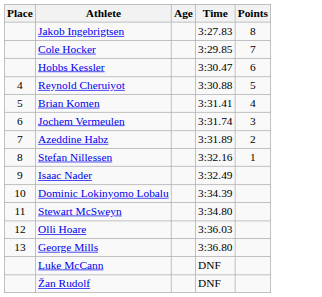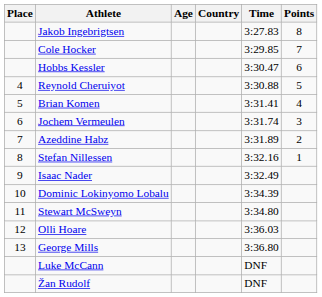 <table class="wikitable mw-datatable sortable">
 <tr>
 <th>Place</th>
 <th>Athlete</th>
 <th>Age</th>
+<th>Country</th>
 <th>Time</th>
 <th>Points</th>
 </tr>
 <tr>
 <td align=center></td>
 <td><a href='#'>Jakob Ingebrigtsen</a></td>
+<td></td>
 <td></td>
 <td>3:27.83</td>
 <td align=center>8</td>
 </tr>
 <tr>
 <td align=center></td>
 <td><a href='#'>Cole Hocker</a></td>
 <td></td>
+<td></td>
 <td>3:29.85</td>
 <td align=center>7</td>
 </tr>
 <tr>
 <td align=center></td>
 <td><a href='#'>Hobbs Kessler</a></td>
+<td></td>
 <td></td>
 <td>3:30.47</td>
 <td align=center>6</td>
 </tr>
 <tr>
 <td align=center>4</td>
 <td><a href='#'>Reynold Cheruiyot</a></td>
 <td></td>
+<td></td>
 <td>3:30.88</td>
 <td align=center>5</td>
 </tr>
 <tr>
 <td align=center>5</td>
 <td><a href='#'>Brian Komen</a></td>
+<td></td>
 <td></td>
 <td>3:31.41</td>
 <td align=center>4</td>
 </tr>
 <tr>
 <td align=center>6</td>
 <td><a href='#'>Jochem Vermeulen</a></td>
 <td></td>
+<td></td>
 <td>3:31.74</td>
 <td align=center>3</td>
 </tr>
 <tr>
 <td align=center>7</td>
 <td><a href='#'>Azeddine Habz</a></td>
+<td></td>
 <td></td>
 <td>3:31.89</td>
 <td align=center>2</td>
 </tr>
 <tr>
 <td align=center>8</td>
 <td><a href='#'>Stefan Nillessen</a></td>
 <td></td>
+<td></td>
 <td>3:32.16</td>
 <td align=center>1</td>
 </tr>
 <tr>
 <td align=center>9</td>
 <td><a href='#'>Isaac Nader</a></td>
+<td></td>
 <td></td>
 <td>3:32.49</td>
 <td align=center></td>
 </tr>
 <tr>
 <td align=center>10</td>
 <td><a href='#'>Dominic Lokinyomo Lobalu</a></td>
 <td></td>
+<td></td>
 <td>3:34.39</td>
 <td align=center></td>
 </tr>
 <tr>
 <td align=center>11</td>
 <td><a href='#'>Stewart McSweyn</a></td>
+<td></td>
 <td></td>
 <td>3:34.80</td>
 <td align=center></td>
 </tr>
 <tr>
 <td align=center>12</td>
 <td><a href='#'>Olli Hoare</a></td>
 <td></td>
+<td></td>
 <td>3:36.03</td>
 <td align=center></td>
 </tr>
 <tr>
 <td align=center>13</td>
 <td><a href='#'>George Mills</a></td>
+<td></td>
 <td></td>
 <td>3:36.80</td>
 <td align=center></td>
 </tr>
 <tr>
 <td align=center></td>
 <td><a href='#'>Luke McCann</a></td>
 <td></td>
+<td></td>
 <td>DNF</td>
 <td align=center></td>
 </tr>
 <tr>
 <td align=center></td>
 <td><a href='#'>Žan Rudolf</a></td>
 <td></td>
+<td></td>
 <td>DNF</td>
 <td align=center></td>
 </tr>
 </table>
